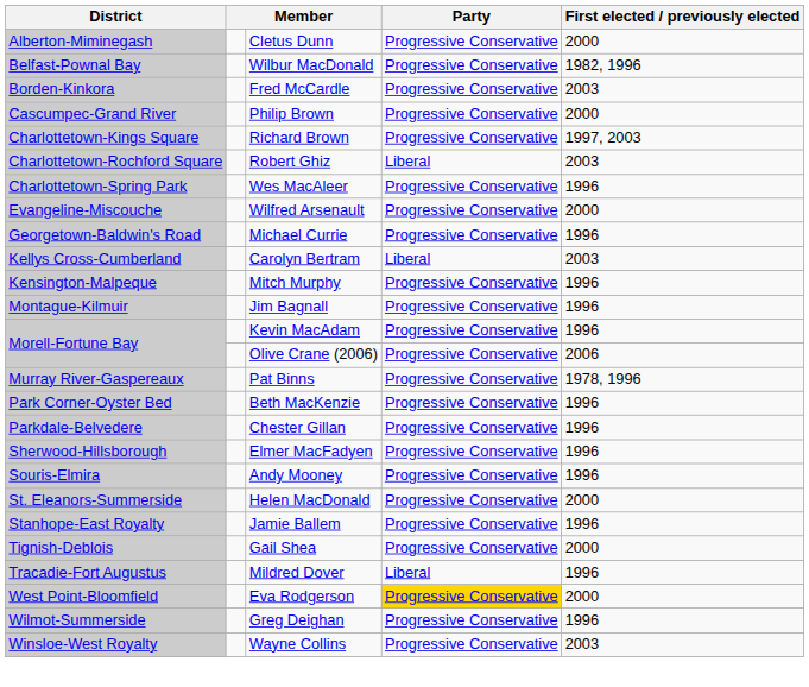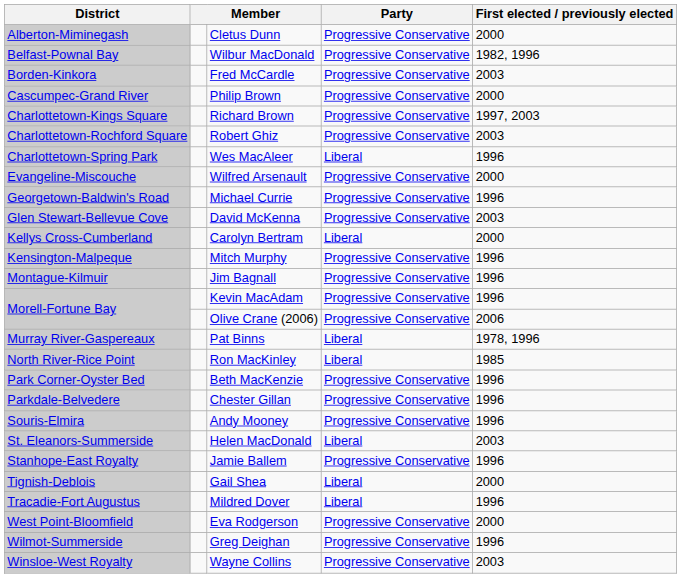 <table class="wikitable sortable">
 <tr>
 <th>District</th>
 <th colspan="2">Member</th>
 <th>Party</th>
 <th>First elected / previously elected</th>
 </tr>
 <tr>
 <td bgcolor="CCCCCC"><a href='#'>Alberton-Miminegash</a></td>
 <td>   </td>
 <td><a href='#'>Cletus Dunn</a></td>
 <td><a href='#'>Progressive Conservative</a></td>
 <td>2000</td>
 </tr>
 <tr>
 <td bgcolor="CCCCCC"><a href='#'>Belfast-Pownal Bay</a></td>
 <td>   </td>
 <td><a href='#'>Wilbur MacDonald</a></td>
 <td><a href='#'>Progressive Conservative</a></td>
 <td>1982, 1996</td>
 </tr>
 <tr>
 <td bgcolor="CCCCCC"><a href='#'>Borden-Kinkora</a></td>
 <td>   </td>
 <td><a href='#'>Fred McCardle</a></td>
 <td><a href='#'>Progressive Conservative</a></td>
 <td>2003</td>
 </tr>
 <tr>
 <td bgcolor="CCCCCC"><a href='#'>Cascumpec-Grand River</a></td>
 <td>   </td>
 <td><a href='#'>Philip Brown</a></td>
 <td><a href='#'>Progressive Conservative</a></td>
 <td>2000</td>
 </tr>
 <tr>
 <td bgcolor="CCCCCC"><a href='#'>Charlottetown-Kings Square</a></td>
 <td>   </td>
 <td><a href='#'>Richard Brown</a></td>
 <td><a href='#'>Progressive Conservative</a></td>
 <td>1997, 2003</td>
 </tr>
 <tr>
 <td bgcolor="CCCCCC"><a href='#'>Charlottetown-Rochford Square</a></td>
 <td>   </td>
 <td><a href='#'>Robert Ghiz</a></td>
-<td><a href='#'>Liberal</a></td>
+<td><a href='#'>Progressive Conservative</a></td>
 <td>2003</td>
 </tr>
 <tr>
 <td bgcolor="CCCCCC"><a href='#'>Charlottetown-Spring Park</a></td>
 <td>   </td>
 <td><a href='#'>Wes MacAleer</a></td>
-<td><a href='#'>Progressive Conservative</a></td>
+<td><a href='#'>Liberal</a></td>
 <td>1996</td>
 </tr>
 <tr>
 <td bgcolor="CCCCCC"><a href='#'>Evangeline-Miscouche</a></td>
 <td>   </td>
 <td><a href='#'>Wilfred Arsenault</a></td>
 <td><a href='#'>Progressive Conservative</a></td>
 <td>2000</td>
 </tr>
 <tr>
 <td bgcolor="CCCCCC"><a href='#'>Georgetown-Baldwin's Road</a></td>
 <td>   </td>
 <td><a href='#'>Michael Currie</a></td>
 <td><a href='#'>Progressive Conservative</a></td>
 <td>1996</td>
 </tr>
 <tr>
+<td bgcolor="CCCCCC"><a href='#'>Glen Stewart-Bellevue Cove</a></td>
+<td>   </td>
+<td><a href='#'>David McKenna</a></td>
+<td><a href='#'>Progressive Conservative</a></td>
+<td>2003</td>
+</tr>
+<tr>
 <td bgcolor="CCCCCC"><a href='#'>Kellys Cross-Cumberland</a></td>
 <td>   </td>
 <td><a href='#'>Carolyn Bertram</a></td>
 <td><a href='#'>Liberal</a></td>
-<td>2003</td>
+<td>2000</td>
 </tr>
 <tr>
 <td bgcolor="CCCCCC"><a href='#'>Kensington-Malpeque</a></td>
 <td>   </td>
 <td><a href='#'>Mitch Murphy</a></td>
 <td><a href='#'>Progressive Conservative</a></td>
 <td>1996</td>
 </tr>
 <tr>
 <td bgcolor="CCCCCC"><a href='#'>Montague-Kilmuir</a></td>
 <td>   </td>
 <td><a href='#'>Jim Bagnall</a></td>
 <td><a href='#'>Progressive Conservative</a></td>
 <td>1996</td>
 </tr>
 <tr>
 <td rowspan=2 bgcolor="CCCCCC"><a href='#'>Morell-Fortune Bay</a></td>
 <td>   </td>
 <td><a href='#'>Kevin MacAdam</a></td>
 <td><a href='#'>Progressive Conservative</a></td>
 <td>1996</td>
 </tr>
 <tr>
 <td> </td>
 <td><a href='#'>Olive Crane</a> (2006)</td>
 <td><a href='#'>Progressive Conservative</a></td>
 <td>2006</td>
 </tr>
 <tr>
 <td bgcolor="CCCCCC"><a href='#'>Murray River-Gaspereaux</a></td>
 <td>   </td>
 <td><a href='#'>Pat Binns</a></td>
-<td><a href='#'>Progressive Conservative</a></td>
+<td><a href='#'>Liberal</a></td>
 <td>1978, 1996</td>
+</tr>
+<tr>
+<td bgcolor="CCCCCC"><a href='#'>North River-Rice Point</a></td>
+<td>   </td>
+<td><a href='#'>Ron MacKinley</a></td>
+<td><a href='#'>Liberal</a></td>
+<td>1985</td>
 </tr>
 <tr>
 <td bgcolor="CCCCCC"><a href='#'>Park Corner-Oyster Bed</a></td>
 <td>   </td>
 <td><a href='#'>Beth MacKenzie</a></td>
 <td><a href='#'>Progressive Conservative</a></td>
 <td>1996</td>
 </tr>
 <tr>
 <td bgcolor="CCCCCC"><a href='#'>Parkdale-Belvedere</a></td>
 <td>   </td>
 <td><a href='#'>Chester Gillan</a></td>
 <td><a href='#'>Progressive Conservative</a></td>
 <td>1996</td>
 </tr>
 <tr>
-<td bgcolor="CCCCCC"><a href='#'>Sherwood-Hillsborough</a></td>
-<td>   </td>
-<td><a href='#'>Elmer MacFadyen</a></td>
-<td><a href='#'>Progressive Conservative</a></td>
-<td>1996</td>
-</tr>
-<tr>
 <td bgcolor="CCCCCC"><a href='#'>Souris-Elmira</a></td>
 <td>   </td>
 <td><a href='#'>Andy Mooney</a></td>
 <td><a href='#'>Progressive Conservative</a></td>
 <td>1996</td>
 </tr>
 <tr>
 <td bgcolor="CCCCCC"><a href='#'>St. Eleanors-Summerside</a></td>
 <td>   </td>
 <td><a href='#'>Helen MacDonald</a></td>
-<td><a href='#'>Progressive Conservative</a></td>
-<td>2000</td>
+<td><a href='#'>Liberal</a></td>
+<td>2003</td>
 </tr>
 <tr>
 <td bgcolor="CCCCCC"><a href='#'>Stanhope-East Royalty</a></td>
 <td>   </td>
 <td><a href='#'>Jamie Ballem</a></td>
 <td><a href='#'>Progressive Conservative</a></td>
 <td>1996</td>
 </tr>
 <tr>
 <td bgcolor="CCCCCC"><a href='#'>Tignish-Deblois</a></td>
 <td>   </td>
 <td><a href='#'>Gail Shea</a></td>
-<td><a href='#'>Progressive Conservative</a></td>
+<td><a href='#'>Liberal</a></td>
 <td>2000</td>
 </tr>
 <tr>
 <td bgcolor="CCCCCC"><a href='#'>Tracadie-Fort Augustus</a></td>
 <td>   </td>
 <td><a href='#'>Mildred Dover</a></td>
 <td><a href='#'>Liberal</a></td>
 <td>1996</td>
 </tr>
 <tr>
 <td bgcolor="CCCCCC"><a href='#'>West Point-Bloomfield</a></td>
 <td>   </td>
 <td><a href='#'>Eva Rodgerson</a></td>
-<td style="background: gold;"><a href='#'>Progressive Conservative</a></td>
+<td><a href='#'>Progressive Conservative</a></td>
 <td>2000</td>
 </tr>
 <tr>
 <td bgcolor="CCCCCC"><a href='#'>Wilmot-Summerside</a></td>
 <td>   </td>
 <td><a href='#'>Greg Deighan</a></td>
 <td><a href='#'>Progressive Conservative</a></td>
 <td>1996</td>
 </tr>
 <tr>
 <td bgcolor="CCCCCC"><a href='#'>Winsloe-West Royalty</a></td>
 <td>   </td>
 <td><a href='#'>Wayne Collins</a></td>
 <td><a href='#'>Progressive Conservative</a></td>
 <td>2003</td>
 </tr>
 </table>
